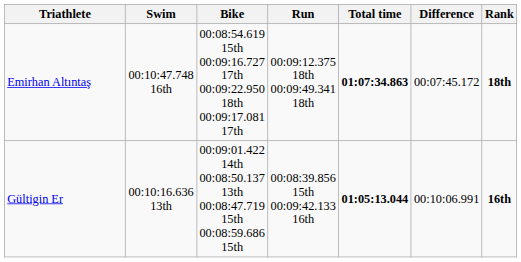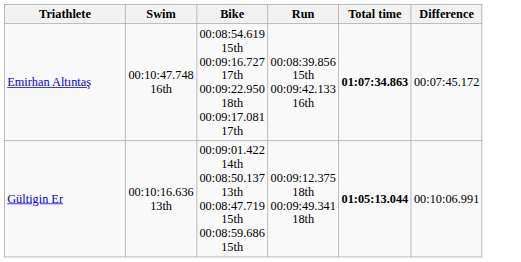 <table class="wikitable" style="text-align:center">
 <tr>
 <th width=150>Triathlete</th>
 <th width=60>Swim</th>
 <th width=60>Bike</th>
 <th width=60>Run</th>
 <th width=60>Total time</th>
 <th width=60>Difference</th>
-<th width=20>Rank</th>
 </tr>
 <tr align=center>
 <td align=left><a href='#'>Emirhan Altıntaş</a></td>
 <td>00:10:47.748 16th</td>
 <td>00:08:54.619 15th<br>00:09:16.727 17th<br>00:09:22.950 18th<br>00:09:17.081 17th</td>
-<td>00:09:12.375 18th<br>00:09:49.341 18th</td>
+<td>00:08:39.856 15th<br>00:09:42.133 16th</td>
 <td><strong>01:07:34.863</strong></td>
 <td>00:07:45.172</td>
-<td><strong>18th</strong></td>
 </tr>
 <tr align=center>
 <td align=left><a href='#'>Gültigin Er</a></td>
 <td>00:10:16.636 13th</td>
 <td>00:09:01.422 14th<br>00:08:50.137 13th<br>00:08:47.719 15th<br>00:08:59.686 15th</td>
-<td>00:08:39.856 15th<br>00:09:42.133 16th</td>
+<td>00:09:12.375 18th<br>00:09:49.341 18th</td>
 <td><strong>01:05:13.044</strong></td>
 <td>00:10:06.991</td>
-<td><strong>16th</strong></td>
 </tr>
 </table>
